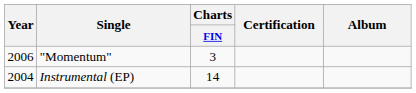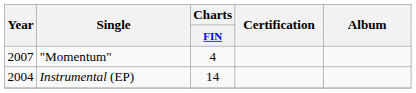 <table class="wikitable">
 <tr>
 <th align="center" rowspan="2">Year</th>
 <th align="center" rowspan="2" width="180">Single</th>
 <th align="center" colspan="1">Charts</th>
 <th align="center" rowspan="2" width="100">Certification</th>
 <th align="center" rowspan="2" width="100">Album</th>
 </tr>
 <tr>
 <th width="20"><small><a href='#'>FIN</a></small><br></th>
 </tr>
 <tr>
-<td align="center">2006</td>
+<td align="center">2007</td>
 <td>"Momentum"</td>
-<td align="center">3</td>
+<td align="center">4</td>
 <td align="center"></td>
 <td align="center"></td>
 </tr>
 <tr>
 <td align="center">2004</td>
 <td><em>Instrumental</em> (EP)</td>
 <td align="center">14</td>
 <td align="center"></td>
 <td align="center"></td>
 </tr>
 <tr>
 </tr>
 </table>
